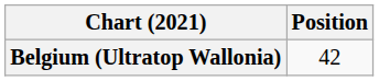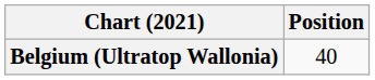 <table class="wikitable plainrowheaders" style="text-align:center">
 <tr>
 <th>Chart (2021)</th>
 <th>Position</th>
 </tr>
 <tr>
 <th scope="row">Belgium (Ultratop Wallonia)</th>
-<td>42</td>
+<td>40</td>
 </tr>
 </table>
